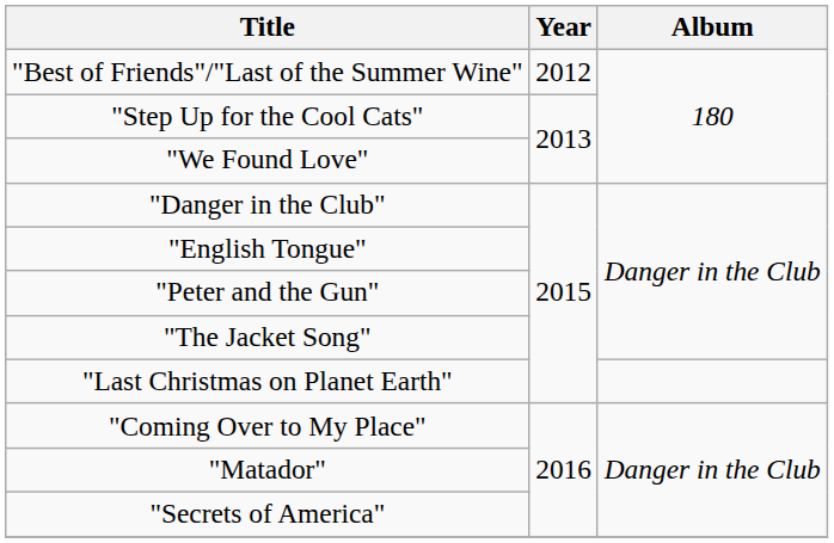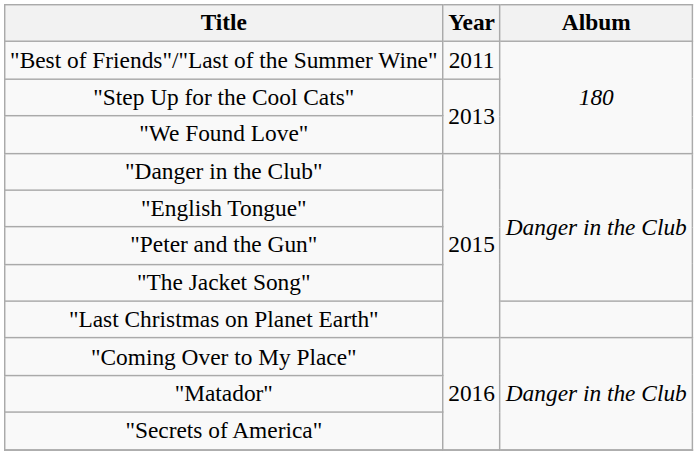 <table class="wikitable plainrowheaders" style="text-align:center;">
 <tr>
 <th scope="col">Title</th>
 <th scope="col">Year</th>
 <th scope="col">Album</th>
 </tr>
 <tr>
 <td>"Best of Friends"/"Last of the Summer Wine"</td>
-<td>2012</td>
+<td>2011</td>
 <td rowspan="3"><em>180</em></td>
 </tr>
 <tr>
 <td>"Step Up for the Cool Cats"</td>
 <td rowspan="2">2013</td>
 </tr>
 <tr>
 <td>"We Found Love"</td>
 </tr>
 <tr>
 <td>"Danger in the Club"</td>
 <td rowspan="5">2015</td>
 <td rowspan="4"><em>Danger in the Club</em></td>
 </tr>
 <tr>
 <td>"English Tongue"</td>
 </tr>
 <tr>
 <td>"Peter and the Gun"</td>
 </tr>
 <tr>
 <td>"The Jacket Song"</td>
 </tr>
 <tr>
 <td>"Last Christmas on Planet Earth"</td>
 <td></td>
 </tr>
 <tr>
 <td>"Coming Over to My Place"</td>
 <td rowspan="3">2016</td>
 <td rowspan="3"><em>Danger in the Club</em></td>
 </tr>
 <tr>
 <td>"Matador"</td>
 </tr>
 <tr>
 <td>"Secrets of America"</td>
 </tr>
 <tr>
 </tr>
 </table>
